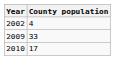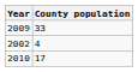 <table class="wikitable">
 <tr>
 <th>Year</th>
 <th>County population</th>
 </tr>
 <tr>
+<td>2009</td>
+<td>33</td>
+</tr>
+<tr>
 <td>2002</td>
 <td>4</td>
-</tr>
-<tr>
-<td>2009</td>
-<td>33</td>
 </tr>
 <tr>
 <td>2010</td>
 <td>17</td>
 </tr>
 </table>
